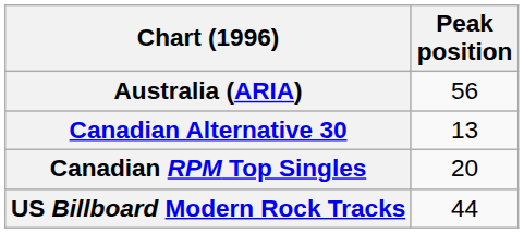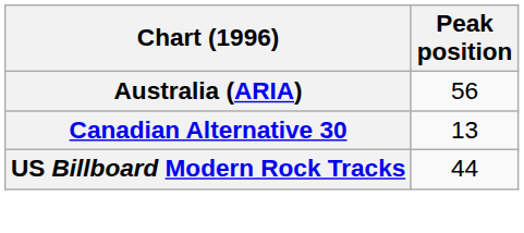 <table class="wikitable sortable plainrowheaders">
 <tr>
 <th>Chart (1996)</th>
 <th>Peak<br>position</th>
 </tr>
 <tr>
 <th scope="row">Australia (<a href='#'>ARIA</a>)</th>
 <td align="center">56</td>
 </tr>
 <tr>
 <th scope="row"><a href='#'>Canadian Alternative 30</a></th>
 <td align="center">13</td>
 </tr>
 <tr>
-<th scope="row">Canadian <a href='#'><em>RPM</em> Top Singles</a></th>
-<td align="center">20</td>
-</tr>
-<tr>
 <th scope="row">US <em>Billboard</em> <a href='#'>Modern Rock Tracks</a></th>
 <td align="center">44</td>
 </tr>
 </table>
